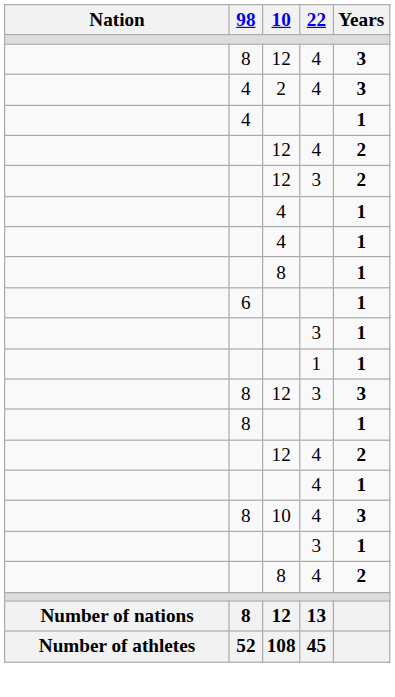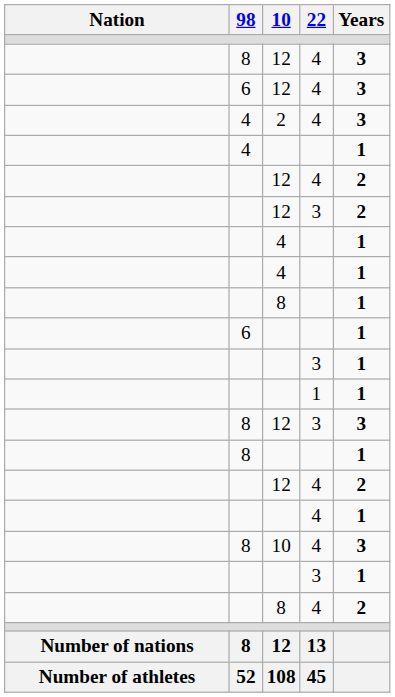 <table class=wikitable style="text-align:center">
 <tr>
 <th width=180>Nation</th>
 <th width=20><a href='#'>98</a></th>
 <th width=20><a href='#'>10</a></th>
 <th width=20><a href='#'>22</a></th>
 <th width=40>Years</th>
 </tr>
 <tr bgcolor=#DDDDDD>
 <td colspan=5></td>
 </tr>
 <tr>
 <td align=left></td>
 <td>8</td>
+<td>12</td>
+<td>4</td>
+<td><strong>3</strong></td>
+</tr>
+<tr>
+<td align=left></td>
+<td>6</td>
 <td>12</td>
 <td>4</td>
 <td><strong>3</strong></td>
 </tr>
 <tr>
 <td align=left></td>
 <td>4</td>
 <td>2</td>
 <td>4</td>
 <td><strong>3</strong></td>
 </tr>
 <tr>
 <td align=left></td>
 <td>4</td>
 <td></td>
 <td></td>
 <td><strong>1</strong></td>
 </tr>
 <tr>
 <td align=left></td>
 <td></td>
 <td>12</td>
 <td>4</td>
 <td><strong>2</strong></td>
 </tr>
 <tr>
 <td align=left></td>
 <td></td>
 <td>12</td>
 <td>3</td>
 <td><strong>2</strong></td>
 </tr>
 <tr>
 <td align=left></td>
 <td></td>
 <td>4</td>
 <td></td>
 <td><strong>1</strong></td>
 </tr>
 <tr>
 <td align=left></td>
 <td></td>
 <td>4</td>
 <td></td>
 <td><strong>1</strong></td>
 </tr>
 <tr>
 <td align=left></td>
 <td></td>
 <td>8</td>
 <td></td>
 <td><strong>1</strong></td>
 </tr>
 <tr>
 <td align=left></td>
 <td>6</td>
 <td></td>
 <td></td>
 <td><strong>1</strong></td>
 </tr>
 <tr>
 <td align=left></td>
 <td></td>
 <td></td>
 <td>3</td>
 <td><strong>1</strong></td>
 </tr>
 <tr>
 <td align=left></td>
 <td></td>
 <td></td>
 <td>1</td>
 <td><strong>1</strong></td>
 </tr>
 <tr>
 <td align=left></td>
 <td>8</td>
 <td>12</td>
 <td>3</td>
 <td><strong>3</strong></td>
 </tr>
 <tr>
 <td align=left></td>
 <td>8</td>
 <td></td>
 <td></td>
 <td><strong>1</strong></td>
 </tr>
 <tr>
 <td align=left></td>
 <td></td>
 <td>12</td>
 <td>4</td>
 <td><strong>2</strong></td>
 </tr>
 <tr>
 <td align=left></td>
 <td></td>
 <td></td>
 <td>4</td>
 <td><strong>1</strong></td>
 </tr>
 <tr>
 <td align=left></td>
 <td>8</td>
 <td>10</td>
 <td>4</td>
 <td><strong>3</strong></td>
 </tr>
 <tr>
 <td align=left></td>
 <td></td>
 <td></td>
 <td>3</td>
 <td><strong>1</strong></td>
 </tr>
 <tr>
 <td align=left></td>
 <td></td>
 <td>8</td>
 <td>4</td>
 <td><strong>2</strong></td>
 </tr>
 <tr bgcolor=#DDDDDD>
 <td colspan=5></td>
 </tr>
 <tr>
 <th>Number of nations</th>
 <th>8</th>
 <th>12</th>
 <th>13</th>
 <th></th>
 </tr>
 <tr>
 <th>Number of athletes</th>
 <th>52</th>
 <th>108</th>
 <th>45</th>
 <th></th>
 </tr>
 </table>
